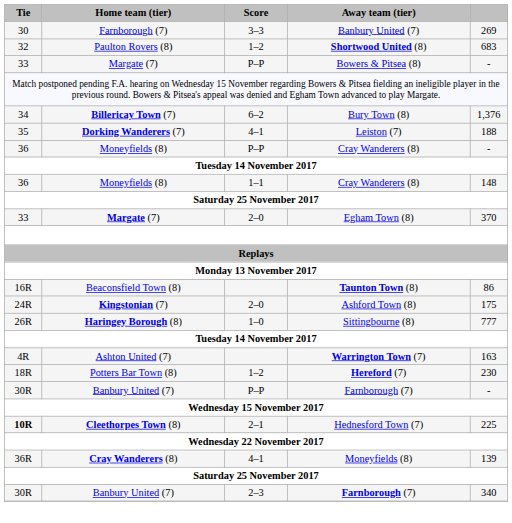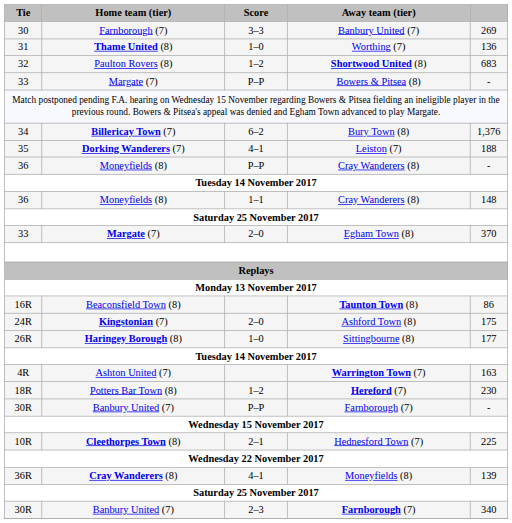 <table class="wikitable" style="width: 700px; background:WhiteSmoke; text-align:center; font-size:90%">
 <tr>
 <td scope="col" style="width:  7.50%; background:silver;"><strong>Tie</strong></td>
 <td scope="col" style="width: 36.25%; background:silver;"><strong>Home team (tier)</strong></td>
 <td scope="col" style="width: 12.50%; background:silver;"><strong>Score</strong></td>
 <td scope="col" style="width: 36.25%; background:silver;"><strong>Away team (tier)</strong></td>
 <td scope="col" style="width:  7.50%; background:silver;"><strong></strong></td>
 </tr>
 <tr>
 <td>30</td>
 <td><a href='#'>Farnborough</a> (7)</td>
 <td>3–3</td>
 <td><a href='#'>Banbury United</a> (7)</td>
 <td>269</td>
+</tr>
+<tr>
+<td>31</td>
+<td><strong><a href='#'>Thame United</a></strong> (8)</td>
+<td>1–0</td>
+<td><a href='#'>Worthing</a> (7)</td>
+<td>136</td>
 </tr>
 <tr>
 <td>32</td>
 <td><a href='#'>Paulton Rovers</a> (8)</td>
 <td>1–2</td>
 <td><strong><a href='#'>Shortwood United</a></strong> (8)</td>
 <td>683</td>
 </tr>
 <tr>
 <td>33</td>
 <td><a href='#'>Margate</a> (7)</td>
 <td>P–P</td>
 <td><a href='#'>Bowers & Pitsea</a> (8)</td>
 <td>-</td>
 </tr>
 <tr>
 <td colspan="5" style="background:GhostWhite; height:40px; text-align:center; font-size:90%">Match postponed pending F.A. hearing on Wednesday 15 November regarding Bowers & Pitsea fielding an ineligible player in the previous round. Bowers & Pitsea's appeal was denied and Egham Town advanced to play Margate.</td>
 </tr>
 <tr>
 <td>34</td>
 <td><strong><a href='#'>Billericay Town</a></strong> (7)</td>
 <td>6–2</td>
 <td><a href='#'>Bury Town</a> (8)</td>
 <td>1,376</td>
 </tr>
 <tr>
 <td>35</td>
 <td><strong><a href='#'>Dorking Wanderers</a></strong> (7)</td>
 <td>4–1</td>
 <td><a href='#'>Leiston</a> (7)</td>
 <td>188</td>
 </tr>
 <tr>
 <td>36</td>
 <td><a href='#'>Moneyfields</a> (8)</td>
 <td>P–P</td>
 <td><a href='#'>Cray Wanderers</a> (8)</td>
 <td>-</td>
 </tr>
 <tr>
 <td colspan="5" style= background:White><strong>Tuesday 14 November 2017</strong></td>
 </tr>
 <tr>
 <td>36</td>
 <td><a href='#'>Moneyfields</a> (8)</td>
 <td>1–1</td>
 <td><a href='#'>Cray Wanderers</a> (8)</td>
 <td>148</td>
 </tr>
 <tr>
 <td colspan="5" style= background:White><strong>Saturday 25 November 2017</strong></td>
 </tr>
 <tr>
 <td>33</td>
 <td><strong><a href='#'>Margate</a></strong> (7)</td>
 <td>2–0</td>
 <td><a href='#'>Egham Town</a> (8)</td>
 <td>370</td>
 </tr>
 <tr>
 <td colspan="5" style="height: 20px; background:White;"></td>
 </tr>
 <tr>
 <td colspan="5" style= background:Silver><strong>Replays</strong></td>
 </tr>
 <tr>
 <td colspan="5" style= background:White><strong>Monday 13 November 2017</strong></td>
 </tr>
 <tr>
 <td>16R</td>
 <td><a href='#'>Beaconsfield Town</a> (8)</td>
 <td></td>
 <td><strong><a href='#'>Taunton Town</a></strong> (8)</td>
 <td>86</td>
 </tr>
 <tr>
 <td>24R</td>
 <td><strong><a href='#'>Kingstonian</a></strong> (7)</td>
 <td>2–0</td>
 <td><a href='#'>Ashford Town</a> (8)</td>
 <td>175</td>
 </tr>
 <tr>
 <td>26R</td>
 <td><strong><a href='#'>Haringey Borough</a></strong> (8)</td>
 <td>1–0</td>
 <td><a href='#'>Sittingbourne</a> (8)</td>
-<td>777</td>
+<td>177</td>
 </tr>
 <tr>
 <td colspan="5" style= background:White><strong>Tuesday 14 November 2017</strong></td>
 </tr>
 <tr>
 <td>4R</td>
 <td><a href='#'>Ashton United</a> (7)</td>
 <td></td>
 <td><strong><a href='#'>Warrington Town</a></strong> (7)</td>
 <td>163</td>
 </tr>
 <tr>
 <td>18R</td>
 <td><a href='#'>Potters Bar Town</a> (8)</td>
 <td>1–2</td>
 <td><strong><a href='#'>Hereford</a></strong> (7)</td>
 <td>230</td>
 </tr>
 <tr>
 <td>30R</td>
 <td><a href='#'>Banbury United</a> (7)</td>
 <td>P–P</td>
 <td><a href='#'>Farnborough</a> (7)</td>
 <td>-</td>
 </tr>
 <tr>
 <td colspan="5" style= background:White><strong>Wednesday 15 November 2017</strong></td>
 </tr>
 <tr>
-<td><strong>10R</strong></td>
+<td>10R</td>
 <td><strong><a href='#'>Cleethorpes Town</a></strong> (8)</td>
 <td>2–1</td>
 <td><a href='#'>Hednesford Town</a> (7)</td>
 <td>225</td>
 </tr>
 <tr>
 <td colspan="5" style= background:White><strong>Wednesday 22 November 2017</strong></td>
 </tr>
 <tr>
 <td>36R</td>
 <td><strong><a href='#'>Cray Wanderers</a></strong> (8)</td>
 <td>4–1</td>
 <td><a href='#'>Moneyfields</a> (8)</td>
 <td>139</td>
 </tr>
 <tr>
 <td colspan="5" style= background:White><strong>Saturday 25 November 2017</strong></td>
 </tr>
 <tr>
 <td>30R</td>
 <td><a href='#'>Banbury United</a> (7)</td>
 <td>2–3 </td>
 <td><strong><a href='#'>Farnborough</a></strong> (7)</td>
 <td>340</td>
 </tr>
 <tr>
 </tr>
 </table>
